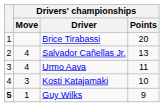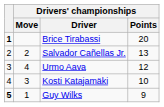 <table class="wikitable" style="font-size:85%;">
 <tr>
 <th rowspan="2"></th>
 <th colspan="3">Drivers' championships</th>
 </tr>
 <tr>
 <th>Move</th>
 <th>Driver</th>
 <th>Points</th>
 </tr>
 <tr>
-<td align="center">1</td>
+<td align="center"><strong>1</strong></td>
 <td align="center"></td>
 <td> <a href='#'>Brice Tirabassi</a></td>
 <td align="center">20</td>
 </tr>
 <tr>
 <td align="center">2</td>
-<td align="center"> 4</td>
+<td align="center"> 2</td>
 <td> <a href='#'>Salvador Cañellas Jr.</a></td>
 <td align="center">13</td>
 </tr>
 <tr>
 <td align="center">3</td>
 <td align="center"> 4</td>
 <td> <a href='#'>Urmo Aava</a></td>
-<td align="center">11</td>
+<td align="center">12</td>
 </tr>
 <tr>
 <td align="center">4</td>
 <td align="center"> 3</td>
 <td> <a href='#'>Kosti Katajamäki</a></td>
 <td align="center">10</td>
 </tr>
 <tr>
 <td align="center"><strong>5</strong></td>
 <td align="center"> 1</td>
 <td> <a href='#'>Guy Wilks</a></td>
 <td align="center">9</td>
 </tr>
 </table>
